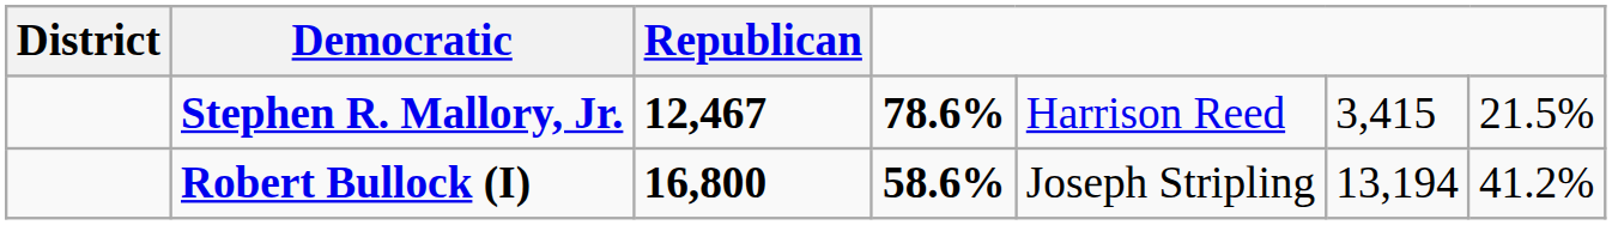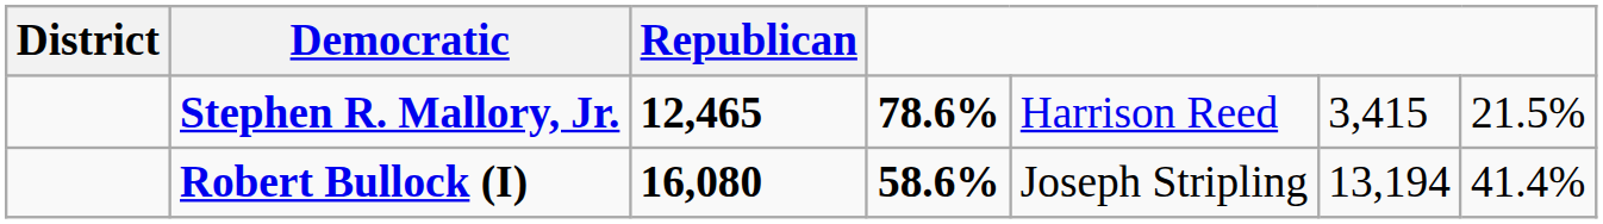 <table class=wikitable>
 <tr>
 <th>District</th>
 <th><a href='#'>Democratic</a></th>
 <th><a href='#'>Republican</a></th>
 </tr>
 <tr>
 <td></td>
 <td><strong><a href='#'>Stephen R. Mallory, Jr.</a></strong></td>
-<td><strong>12,467</strong></td>
+<td><strong>12,465</strong></td>
 <td><strong>78.6%</strong></td>
 <td><a href='#'>Harrison Reed</a></td>
 <td>3,415</td>
 <td>21.5%</td>
 </tr>
 <tr>
 <td></td>
 <td><strong><a href='#'>Robert Bullock</a> (I)</strong></td>
-<td><strong>16,800</strong></td>
+<td><strong>16,080</strong></td>
 <td><strong>58.6%</strong></td>
 <td>Joseph Stripling</td>
 <td>13,194</td>
-<td>41.2%</td>
+<td>41.4%</td>
 </tr>
 </table>
